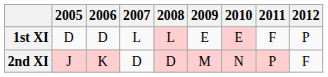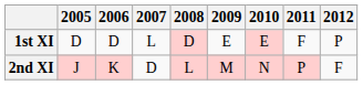 <table class="wikitable" style="font-size:85%">
 <tr>
 <th scope="col"></th>
 <th scope="col">2005</th>
 <th scope="col">2006</th>
 <th scope="col">2007</th>
 <th scope="col">2008</th>
 <th scope="col">2009</th>
 <th scope="col">2010</th>
 <th scope="col">2011</th>
 <th scope="col">2012</th>
 </tr>
 <tr style="text-align: center;">
 <th scope="row" style="text-align: right">1st XI</th>
 <td>D</td>
 <td>D</td>
 <td>L</td>
-<td style="background: #ffcfcf;">L</td>
+<td style="background: #ffcfcf;">D</td>
 <td>E</td>
 <td style="background: #ffcfcf;">E</td>
 <td>F</td>
 <td>P</td>
 </tr>
 <tr style="text-align: center;">
 <th scope="row" style="text-align: right">2nd XI</th>
 <td style="background: #ffcfcf;">J</td>
 <td style="background: #ffcfcf;">K</td>
 <td>D</td>
-<td style="background: #ffcfcf;">D</td>
+<td style="background: #ffcfcf;">L</td>
 <td style="background: #ffcfcf;">M</td>
 <td style="background: #ffcfcf;">N</td>
 <td style="background: #ffcfcf;">P</td>
 <td>F</td>
 </tr>
 </table>
